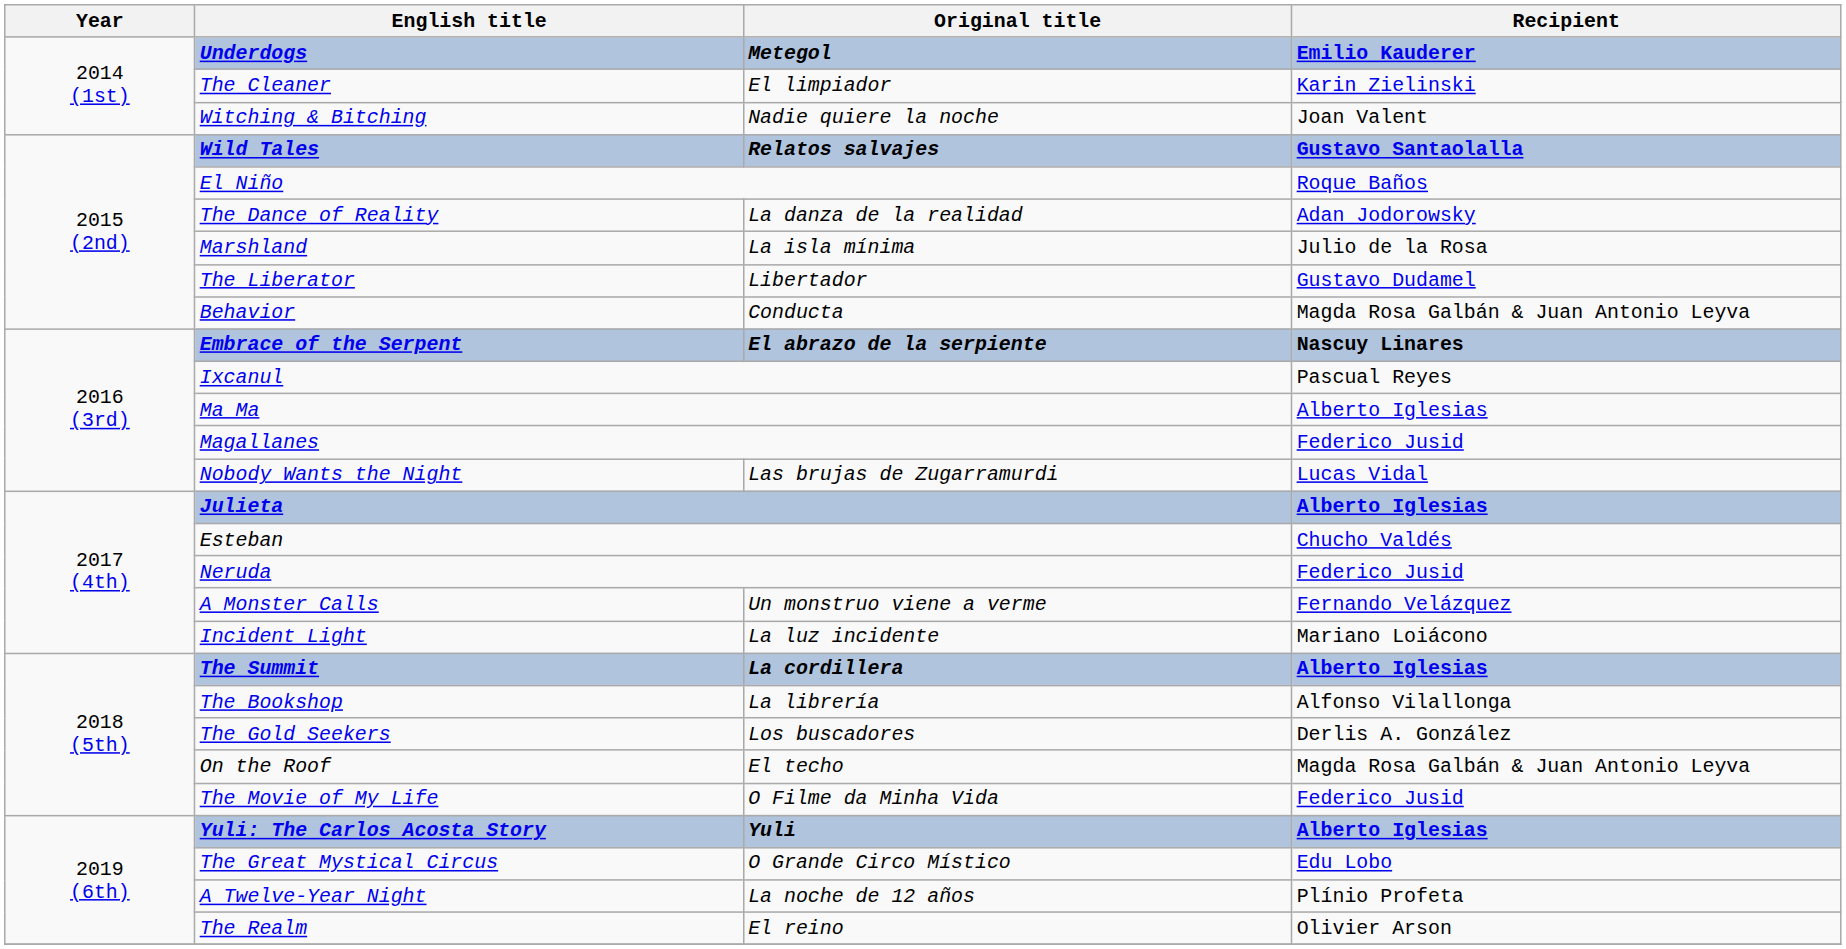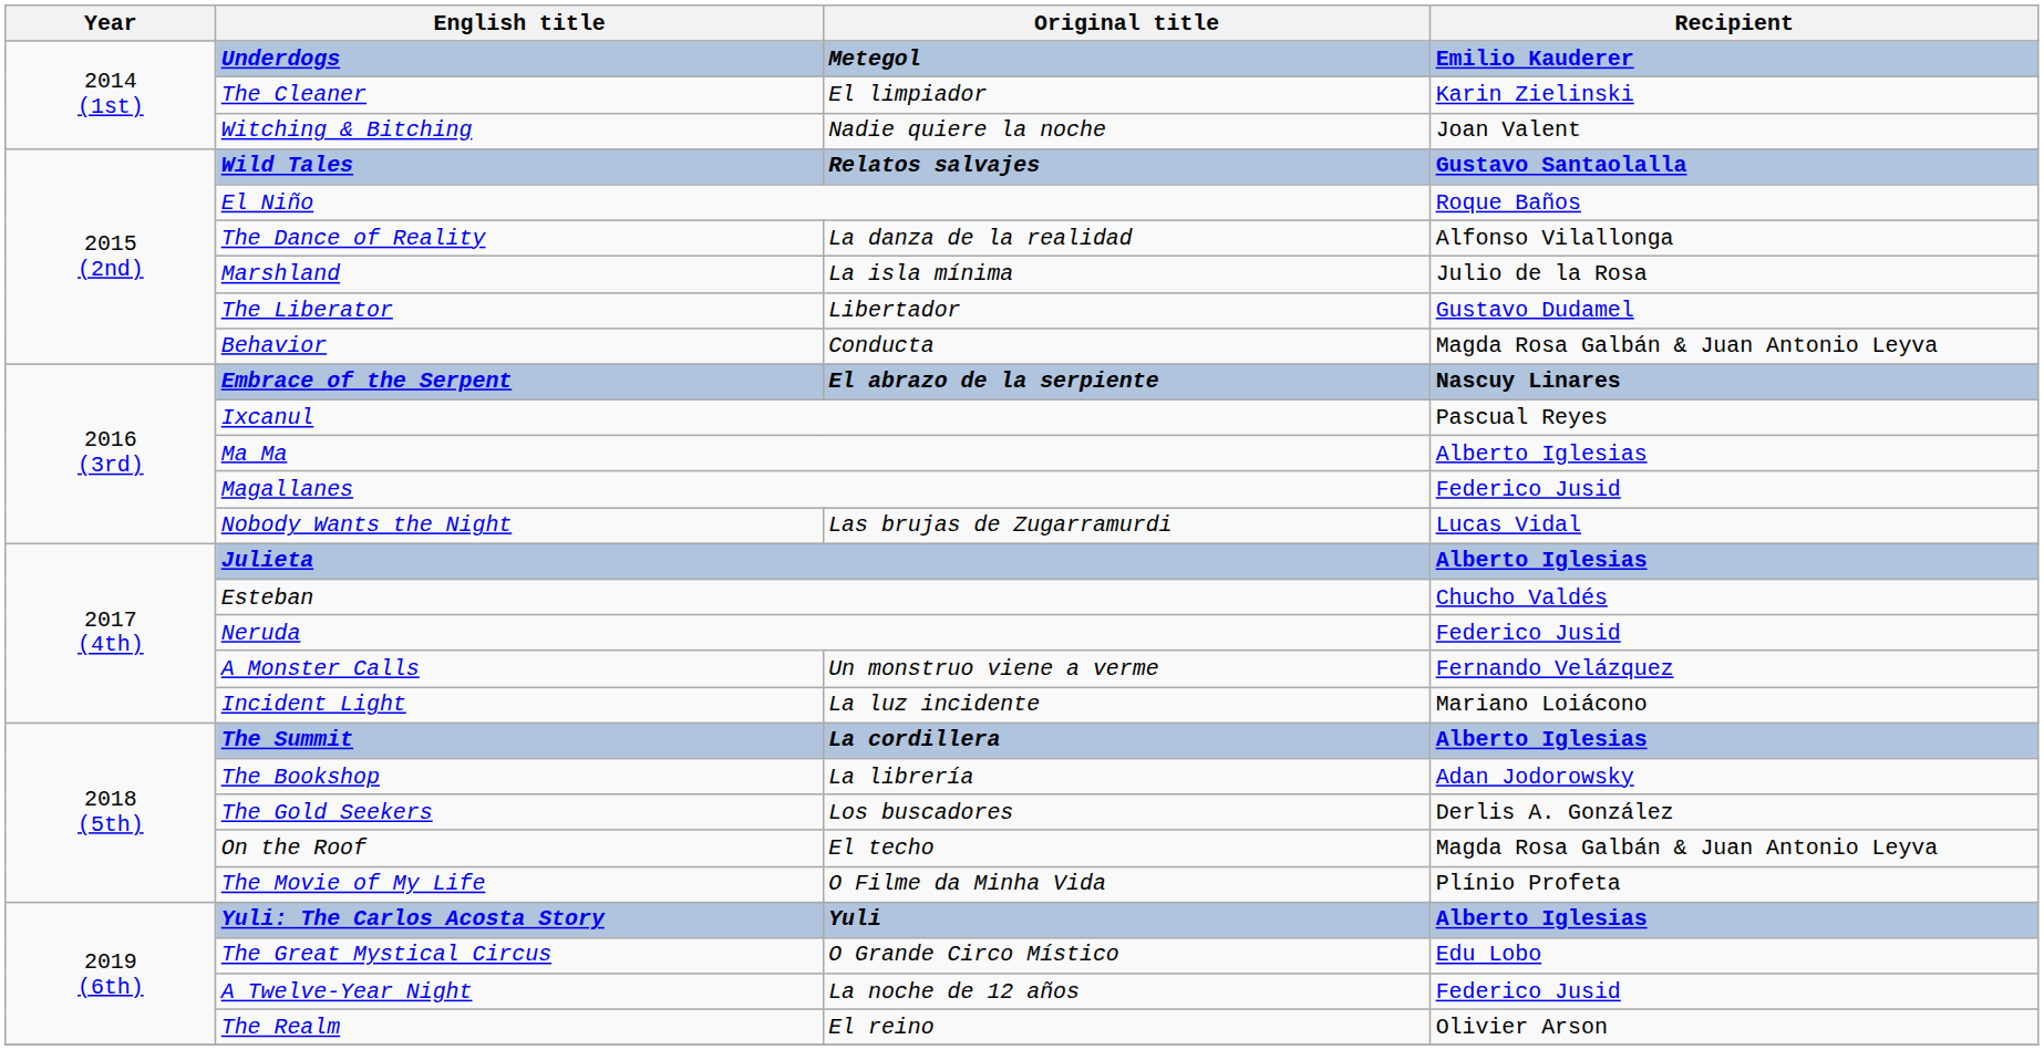 <table class="wikitable" width="95%" cellpadding="6">
 <tr>
 <th width="100"><strong>Year</strong></th>
 <th width="300"><strong>English title</strong></th>
 <th width="300"><strong>Original title</strong></th>
 <th width="300"><strong>Recipient</strong></th>
 </tr>
 <tr>
 <td rowspan="3" style="text-align:center;">2014<br><a href='#'>(1st)</a></td>
 <td style="background:#B0C4DE;"> <strong><em><a href='#'>Underdogs</a></em></strong></td>
 <td style="background:#B0C4DE;"><strong><em>Metegol</em></strong></td>
 <td style="background:#B0C4DE;"><strong><a href='#'>Emilio Kauderer</a></strong></td>
 </tr>
 <tr>
 <td> <em><a href='#'>The Cleaner</a></em></td>
 <td><em>El limpiador</em></td>
 <td><a href='#'>Karin Zielinski</a></td>
 </tr>
 <tr>
 <td> <em><a href='#'>Witching & Bitching</a></em></td>
 <td><em>Nadie quiere la noche</em></td>
 <td>Joan Valent</td>
 </tr>
 <tr>
 <td rowspan="6" style="text-align:center;">2015<br><a href='#'>(2nd)</a></td>
 <td style="background:#B0C4DE;"> <strong><em><a href='#'>Wild Tales</a></em></strong></td>
 <td style="background:#B0C4DE;"><strong><em>Relatos salvajes</em></strong></td>
 <td style="background:#B0C4DE;"><strong><a href='#'>Gustavo Santaolalla</a></strong></td>
 </tr>
 <tr>
 <td colspan="2"> <em><a href='#'>El Niño</a></em></td>
 <td><a href='#'>Roque Baños</a></td>
 </tr>
 <tr>
 <td> <em><a href='#'>The Dance of Reality</a></em></td>
 <td><em>La danza de la realidad</em></td>
-<td><a href='#'>Adan Jodorowsky</a></td>
+<td>Alfonso Vilallonga</td>
 </tr>
 <tr>
 <td> <em><a href='#'>Marshland</a></em></td>
 <td><em>La isla mínima</em></td>
 <td>Julio de la Rosa</td>
 </tr>
 <tr>
 <td> <em><a href='#'>The Liberator</a></em></td>
 <td><em>Libertador</em></td>
 <td><a href='#'>Gustavo Dudamel</a></td>
 </tr>
 <tr>
 <td> <em><a href='#'>Behavior</a></em></td>
 <td><em>Conducta</em></td>
 <td>Magda Rosa Galbán & Juan Antonio Leyva</td>
 </tr>
 <tr>
 <td rowspan="5" style="text-align:center;">2016<br><a href='#'>(3rd)</a></td>
 <td style="background:#B0C4DE;"> <strong><em><a href='#'>Embrace of the Serpent</a></em></strong></td>
 <td style="background:#B0C4DE;"><strong><em>El abrazo de la serpiente</em></strong></td>
 <td style="background:#B0C4DE;"><strong>Nascuy Linares</strong></td>
 </tr>
 <tr>
 <td colspan="2"> <em><a href='#'>Ixcanul</a></em></td>
 <td>Pascual Reyes</td>
 </tr>
 <tr>
 <td colspan="2"> <em><a href='#'>Ma Ma</a></em></td>
 <td><a href='#'>Alberto Iglesias</a></td>
 </tr>
 <tr>
 <td colspan="2"> <em><a href='#'>Magallanes</a></em></td>
 <td><a href='#'>Federico Jusid</a></td>
 </tr>
 <tr>
 <td> <em><a href='#'>Nobody Wants the Night</a></em></td>
 <td><em>Las brujas de Zugarramurdi</em></td>
 <td><a href='#'>Lucas Vidal</a></td>
 </tr>
 <tr>
 <td rowspan="5" style="text-align:center;">2017<br><a href='#'>(4th)</a></td>
 <td colspan="2" style="background:#B0C4DE;"> <strong><em><a href='#'>Julieta</a></em></strong></td>
 <td style="background:#B0C4DE;"><strong><a href='#'>Alberto Iglesias</a></strong></td>
 </tr>
 <tr>
 <td colspan="2"> <em>Esteban</em></td>
 <td><a href='#'>Chucho Valdés</a></td>
 </tr>
 <tr>
 <td colspan="2"> <em><a href='#'>Neruda</a></em></td>
 <td><a href='#'>Federico Jusid</a></td>
 </tr>
 <tr>
 <td> <em><a href='#'>A Monster Calls</a></em></td>
 <td><em>Un monstruo viene a verme</em></td>
 <td><a href='#'>Fernando Velázquez</a></td>
 </tr>
 <tr>
 <td> <em><a href='#'>Incident Light</a></em></td>
 <td><em>La luz incidente</em></td>
 <td>Mariano Loiácono</td>
 </tr>
 <tr>
 <td rowspan="5" style="text-align:center;">2018<br><a href='#'>(5th)</a></td>
 <td style="background:#B0C4DE;"> <strong><em><a href='#'>The Summit</a></em></strong></td>
 <td style="background:#B0C4DE;"><strong><em>La cordillera</em></strong></td>
 <td style="background:#B0C4DE;"><strong><a href='#'>Alberto Iglesias</a></strong></td>
 </tr>
 <tr>
 <td> <em><a href='#'>The Bookshop</a></em></td>
 <td><em>La librería</em></td>
-<td>Alfonso Vilallonga</td>
+<td><a href='#'>Adan Jodorowsky</a></td>
 </tr>
 <tr>
 <td> <em><a href='#'>The Gold Seekers</a></em></td>
 <td><em>Los buscadores</em></td>
 <td>Derlis A. González</td>
 </tr>
 <tr>
 <td> <em>On the Roof</em></td>
 <td><em>El techo</em></td>
 <td>Magda Rosa Galbán & Juan Antonio Leyva</td>
 </tr>
 <tr>
 <td> <em><a href='#'>The Movie of My Life</a></em></td>
 <td><em>O Filme da Minha Vida</em></td>
-<td><a href='#'>Federico Jusid</a></td>
+<td>Plínio Profeta</td>
 </tr>
 <tr>
 <td rowspan="4" style="text-align:center;">2019<br><a href='#'>(6th)</a></td>
 <td style="background:#B0C4DE;"> <strong><em><a href='#'>Yuli: The Carlos Acosta Story</a></em></strong></td>
 <td style="background:#B0C4DE;"><strong><em>Yuli</em></strong></td>
 <td style="background:#B0C4DE;"><strong><a href='#'>Alberto Iglesias</a></strong></td>
 </tr>
 <tr>
 <td> <em><a href='#'>The Great Mystical Circus</a></em></td>
 <td><em>O Grande Circo Místico</em></td>
 <td><a href='#'>Edu Lobo</a></td>
 </tr>
 <tr>
 <td> <em><a href='#'>A Twelve-Year Night</a></em></td>
 <td><em>La noche de 12 años</em></td>
-<td>Plínio Profeta</td>
+<td><a href='#'>Federico Jusid</a></td>
 </tr>
 <tr>
 <td> <em><a href='#'>The Realm</a></em></td>
 <td><em>El reino</em></td>
 <td>Olivier Arson</td>
 </tr>
 <tr>
 </tr>
 </table>
